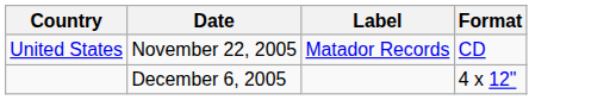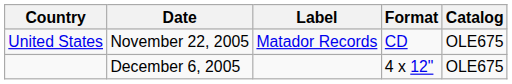 <table class="wikitable" style="font-size:85%;">
 <tr>
 <th>Country</th>
 <th>Date</th>
 <th>Label</th>
 <th>Format</th>
+<th>Catalog</th>
 </tr>
 <tr>
 <td><a href='#'>United States</a></td>
 <td>November 22, 2005</td>
 <td><a href='#'>Matador Records</a></td>
 <td><a href='#'>CD</a></td>
+<td>OLE675</td>
 </tr>
 <tr>
 <td></td>
 <td>December 6, 2005</td>
 <td></td>
 <td>4 x <a href='#'>12"</a></td>
+<td>OLE675</td>
 </tr>
 </table>
